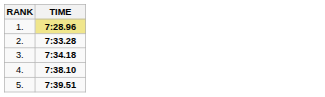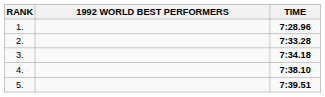 <table class="wikitable" style="border-collapse: collapse; font-size: 90%;">
 <tr>
 <th>RANK</th>
+<th align="center" style="width: 25em">1992 WORLD BEST PERFORMERS</th>
 <th align="center" style="width: 5em">TIME</th>
 </tr>
 <tr>
 <td align="center">1.</td>
-<td align="center" style="background: khaki;"><strong>7:28.96</strong></td>
+<td></td>
+<td align="center"><strong>7:28.96</strong></td>
 </tr>
 <tr>
 <td align="center">2.</td>
+<td></td>
 <td align="center"><strong>7:33.28</strong></td>
 </tr>
 <tr>
 <td align="center">3.</td>
+<td></td>
 <td align="center"><strong>7:34.18</strong></td>
 </tr>
 <tr>
 <td align="center">4.</td>
+<td></td>
 <td align="center"><strong>7:38.10</strong></td>
 </tr>
 <tr>
 <td align="center">5.</td>
+<td></td>
 <td align="center"><strong>7:39.51</strong></td>
 </tr>
 </table>
